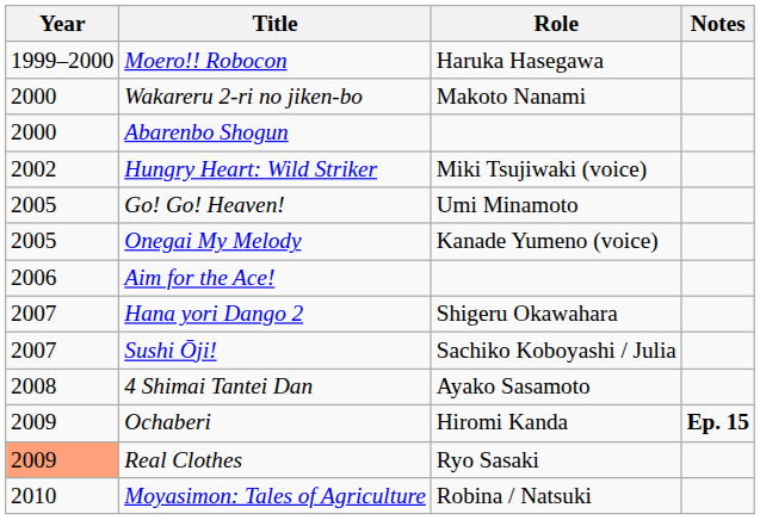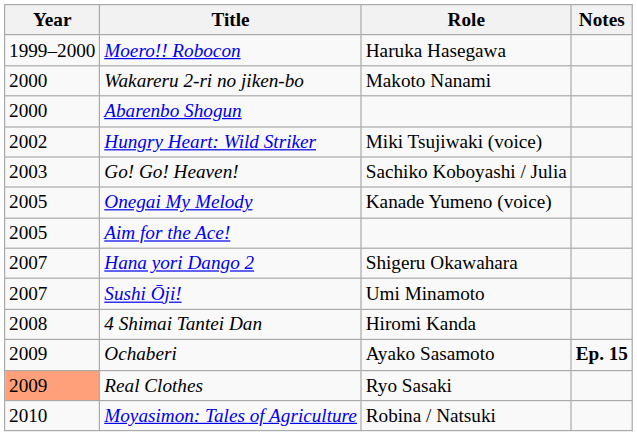 <table class="wikitable sortable">
 <tr>
 <th>Year</th>
 <th>Title</th>
 <th>Role</th>
 <th>Notes</th>
 </tr>
 <tr>
 <td>1999–2000</td>
 <td><em><a href='#'>Moero!! Robocon</a></em></td>
 <td>Haruka Hasegawa</td>
 <td></td>
 </tr>
 <tr>
 <td>2000</td>
 <td><em>Wakareru 2-ri no jiken-bo</em></td>
 <td>Makoto Nanami</td>
 <td></td>
 </tr>
 <tr>
 <td>2000</td>
 <td><em><a href='#'>Abarenbo Shogun</a></em></td>
 <td></td>
 <td></td>
 </tr>
 <tr>
 <td>2002</td>
 <td><em><a href='#'>Hungry Heart: Wild Striker</a></em></td>
 <td>Miki Tsujiwaki (voice)</td>
 <td></td>
 </tr>
 <tr>
-<td>2005</td>
+<td>2003</td>
 <td><em>Go! Go! Heaven!</em></td>
-<td>Umi Minamoto</td>
+<td>Sachiko Koboyashi / Julia</td>
 <td></td>
 </tr>
 <tr>
 <td>2005</td>
 <td><em><a href='#'>Onegai My Melody</a></em></td>
 <td>Kanade Yumeno (voice)</td>
 <td></td>
 </tr>
 <tr>
-<td>2006</td>
+<td>2005</td>
 <td><em><a href='#'>Aim for the Ace!</a></em></td>
 <td></td>
 <td></td>
 </tr>
 <tr>
 <td>2007</td>
 <td><em><a href='#'>Hana yori Dango 2</a></em></td>
 <td>Shigeru Okawahara</td>
 <td></td>
 </tr>
 <tr>
 <td>2007</td>
 <td><em><a href='#'>Sushi Ōji!</a></em></td>
-<td>Sachiko Koboyashi / Julia</td>
+<td>Umi Minamoto</td>
 <td></td>
 </tr>
 <tr>
 <td>2008</td>
 <td><em>4 Shimai Tantei Dan</em></td>
-<td>Ayako Sasamoto</td>
+<td>Hiromi Kanda</td>
 <td></td>
 </tr>
 <tr>
 <td>2009</td>
 <td><em>Ochaberi</em></td>
-<td>Hiromi Kanda</td>
+<td>Ayako Sasamoto</td>
 <td><strong>Ep. 15</strong></td>
 </tr>
 <tr>
 <td style="background: lightsalmon;">2009</td>
 <td><em>Real Clothes</em></td>
 <td>Ryo Sasaki</td>
 <td></td>
 </tr>
 <tr>
 <td>2010</td>
 <td><em><a href='#'>Moyasimon: Tales of Agriculture</a></em></td>
 <td>Robina / Natsuki</td>
 <td></td>
 </tr>
 </table>
